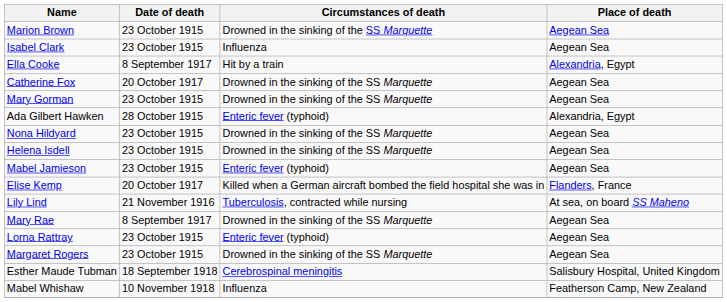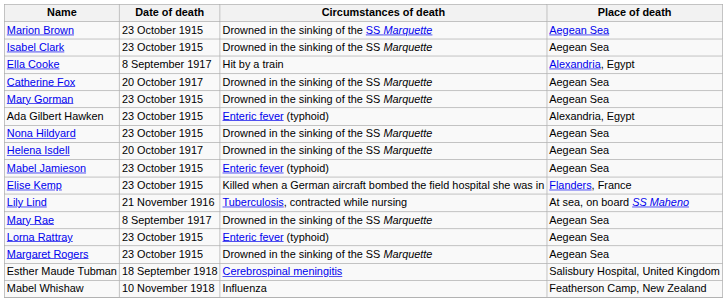 <table class="wikitable">
 <tr>
 <th>Name</th>
 <th>Date of death</th>
 <th>Circumstances of death</th>
 <th>Place of death</th>
 </tr>
 <tr>
 <td><a href='#'>Marion Brown</a></td>
 <td>23 October 1915</td>
 <td>Drowned in the sinking of the <a href='#'>SS <em>Marquette</em></a></td>
 <td><a href='#'>Aegean Sea</a></td>
 </tr>
 <tr>
 <td><a href='#'>Isabel Clark</a></td>
 <td>23 October 1915</td>
-<td>Influenza</td>
+<td>Drowned in the sinking of the SS <em>Marquette</em></td>
 <td>Aegean Sea</td>
 </tr>
 <tr>
 <td><a href='#'>Ella Cooke</a></td>
 <td>8 September 1917</td>
 <td>Hit by a train</td>
 <td><a href='#'>Alexandria</a>, Egypt</td>
 </tr>
 <tr>
 <td><a href='#'>Catherine Fox</a></td>
 <td>20 October 1917</td>
 <td>Drowned in the sinking of the SS <em>Marquette</em></td>
 <td>Aegean Sea</td>
 </tr>
 <tr>
 <td><a href='#'>Mary Gorman</a></td>
 <td>23 October 1915</td>
 <td>Drowned in the sinking of the SS <em>Marquette</em></td>
 <td>Aegean Sea</td>
 </tr>
 <tr>
 <td>Ada Gilbert Hawken</td>
-<td>28 October 1915</td>
+<td>23 October 1915</td>
 <td><a href='#'>Enteric fever</a> (typhoid)</td>
 <td>Alexandria, Egypt</td>
 </tr>
 <tr>
 <td><a href='#'>Nona Hildyard</a></td>
 <td>23 October 1915</td>
 <td>Drowned in the sinking of the SS <em>Marquette</em></td>
 <td>Aegean Sea</td>
 </tr>
 <tr>
 <td><a href='#'>Helena Isdell</a></td>
-<td>23 October 1915</td>
+<td>20 October 1917</td>
 <td>Drowned in the sinking of the SS <em>Marquette</em></td>
 <td>Aegean Sea</td>
 </tr>
 <tr>
 <td><a href='#'>Mabel Jamieson</a></td>
 <td>23 October 1915</td>
 <td><a href='#'>Enteric fever</a> (typhoid)</td>
 <td>Aegean Sea</td>
 </tr>
 <tr>
 <td><a href='#'>Elise Kemp</a></td>
-<td>20 October 1917</td>
+<td>23 October 1915</td>
 <td>Killed when a German aircraft bombed the field hospital she was in</td>
 <td><a href='#'>Flanders</a>, France</td>
 </tr>
 <tr>
 <td><a href='#'>Lily Lind</a></td>
 <td>21 November 1916</td>
 <td><a href='#'>Tuberculosis</a>, contracted while nursing</td>
 <td>At sea, on board <em><a href='#'>SS Maheno</a></em></td>
 </tr>
 <tr>
 <td><a href='#'>Mary Rae</a></td>
 <td>8 September 1917</td>
 <td>Drowned in the sinking of the SS <em>Marquette</em></td>
 <td>Aegean Sea</td>
 </tr>
 <tr>
 <td><a href='#'>Lorna Rattray</a></td>
 <td>23 October 1915</td>
 <td><a href='#'>Enteric fever</a> (typhoid)</td>
 <td>Aegean Sea</td>
 </tr>
 <tr>
 <td><a href='#'>Margaret Rogers</a></td>
 <td>23 October 1915</td>
 <td>Drowned in the sinking of the SS <em>Marquette</em></td>
 <td>Aegean Sea</td>
 </tr>
 <tr>
 <td>Esther Maude Tubman</td>
 <td>18 September 1918</td>
 <td><a href='#'>Cerebrospinal meningitis</a></td>
 <td>Salisbury Hospital, United Kingdom</td>
 </tr>
 <tr>
 <td>Mabel Whishaw</td>
 <td>10 November 1918</td>
 <td>Influenza</td>
 <td>Featherson Camp, New Zealand</td>
 </tr>
 <tr>
 </tr>
 </table>
